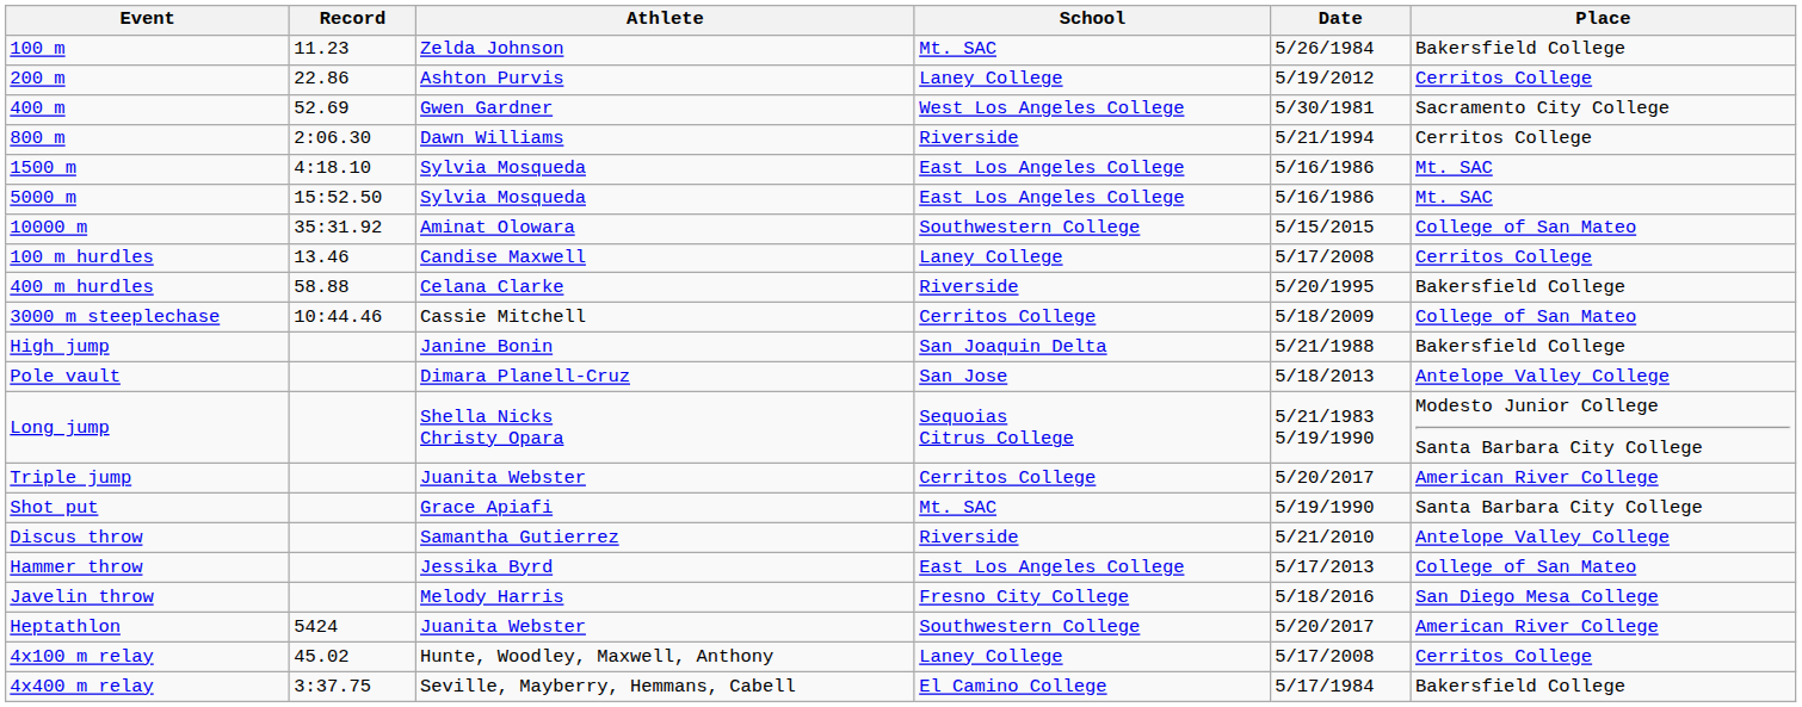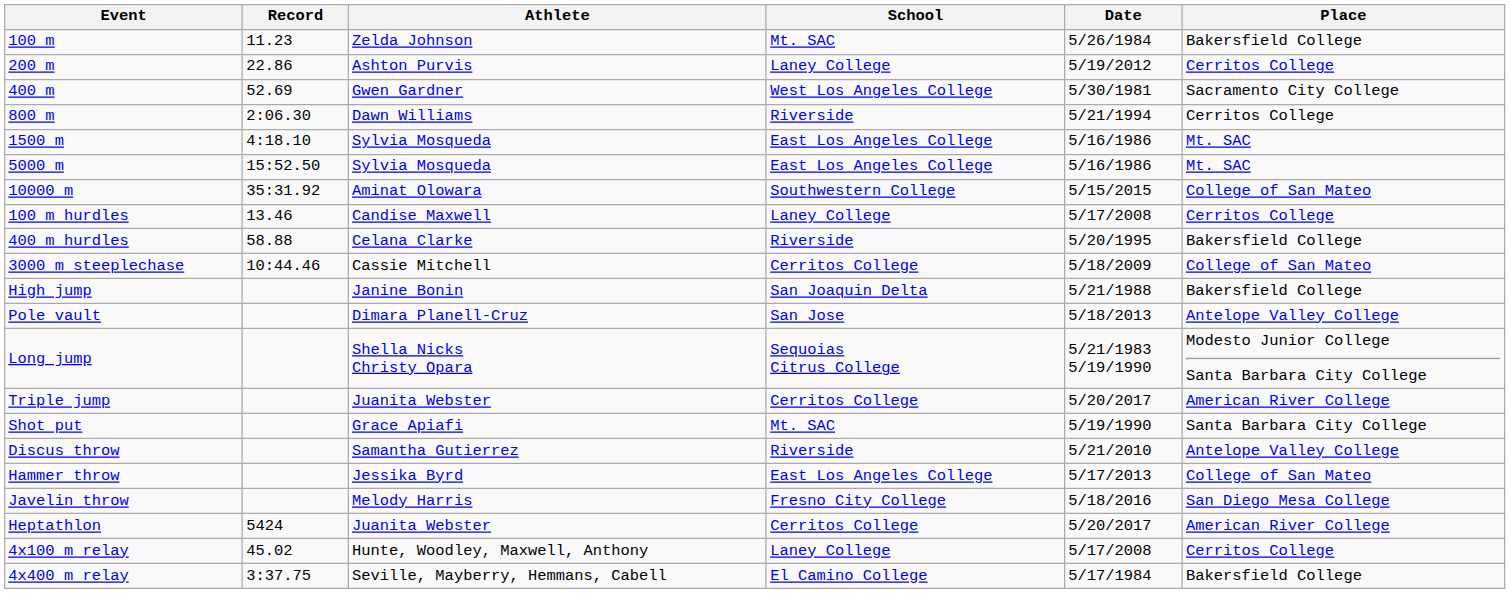 <table class="wikitable" style="font-size:95%; width: 95%;">
 <tr>
 <th>Event</th>
 <th>Record</th>
 <th>Athlete</th>
 <th>School</th>
 <th>Date</th>
 <th>Place</th>
 </tr>
 <tr>
 <td><a href='#'>100 m</a></td>
 <td>11.23</td>
 <td><a href='#'>Zelda Johnson</a></td>
 <td><a href='#'>Mt. SAC</a></td>
 <td>5/26/1984</td>
 <td>Bakersfield College</td>
 </tr>
 <tr>
 <td><a href='#'>200 m</a></td>
 <td>22.86</td>
 <td><a href='#'>Ashton Purvis</a></td>
 <td><a href='#'>Laney College</a></td>
 <td>5/19/2012</td>
 <td><a href='#'>Cerritos College</a></td>
 </tr>
 <tr>
 <td><a href='#'>400 m</a></td>
 <td>52.69</td>
 <td><a href='#'>Gwen Gardner</a></td>
 <td><a href='#'>West Los Angeles College</a></td>
 <td>5/30/1981</td>
 <td>Sacramento City College</td>
 </tr>
 <tr>
 <td><a href='#'>800 m</a></td>
 <td>2:06.30</td>
 <td><a href='#'>Dawn Williams</a></td>
 <td><a href='#'>Riverside</a></td>
 <td>5/21/1994</td>
 <td>Cerritos College</td>
 </tr>
 <tr>
 <td><a href='#'>1500 m</a></td>
 <td>4:18.10</td>
 <td><a href='#'>Sylvia Mosqueda</a></td>
 <td><a href='#'>East Los Angeles College</a></td>
 <td>5/16/1986</td>
 <td><a href='#'>Mt. SAC</a></td>
 </tr>
 <tr>
 <td><a href='#'>5000 m</a></td>
 <td>15:52.50</td>
 <td><a href='#'>Sylvia Mosqueda</a></td>
 <td><a href='#'>East Los Angeles College</a></td>
 <td>5/16/1986</td>
 <td><a href='#'>Mt. SAC</a></td>
 </tr>
 <tr>
 <td><a href='#'>10000 m</a></td>
 <td>35:31.92</td>
 <td><a href='#'>Aminat Olowara</a> </td>
 <td><a href='#'>Southwestern College</a></td>
 <td>5/15/2015</td>
 <td><a href='#'>College of San Mateo</a></td>
 </tr>
 <tr>
 <td><a href='#'>100 m hurdles</a></td>
 <td>13.46</td>
 <td><a href='#'>Candise Maxwell</a></td>
 <td><a href='#'>Laney College</a></td>
 <td>5/17/2008</td>
 <td><a href='#'>Cerritos College</a></td>
 </tr>
 <tr>
 <td><a href='#'>400 m hurdles</a></td>
 <td>58.88</td>
 <td><a href='#'>Celana Clarke</a></td>
 <td><a href='#'>Riverside</a></td>
 <td>5/20/1995</td>
 <td>Bakersfield College</td>
 </tr>
 <tr>
 <td><a href='#'>3000 m steeplechase</a></td>
 <td>10:44.46</td>
 <td>Cassie Mitchell</td>
 <td><a href='#'>Cerritos College</a></td>
 <td>5/18/2009</td>
 <td><a href='#'>College of San Mateo</a></td>
 </tr>
 <tr>
 <td><a href='#'>High jump</a></td>
 <td></td>
 <td><a href='#'>Janine Bonin</a></td>
 <td><a href='#'>San Joaquin Delta</a></td>
 <td>5/21/1988</td>
 <td>Bakersfield College</td>
 </tr>
 <tr>
 <td><a href='#'>Pole vault</a></td>
 <td></td>
 <td><a href='#'>Dimara Planell-Cruz</a></td>
 <td><a href='#'>San Jose</a></td>
 <td>5/18/2013</td>
 <td><a href='#'>Antelope Valley College</a></td>
 </tr>
 <tr>
 <td><a href='#'>Long jump</a></td>
 <td></td>
 <td><a href='#'>Shella Nicks</a><br><a href='#'>Christy Opara</a> </td>
 <td><a href='#'>Sequoias</a><br><a href='#'>Citrus College</a></td>
 <td>5/21/1983<br> 5/19/1990</td>
 <td>Modesto Junior College <hr> Santa Barbara City College</td>
 </tr>
 <tr>
 <td><a href='#'>Triple jump</a></td>
 <td></td>
 <td><a href='#'>Juanita Webster</a></td>
 <td><a href='#'>Cerritos College</a></td>
 <td>5/20/2017</td>
 <td><a href='#'>American River College</a></td>
 </tr>
 <tr>
 <td><a href='#'>Shot put</a></td>
 <td></td>
 <td><a href='#'>Grace Apiafi</a> </td>
 <td><a href='#'>Mt. SAC</a></td>
 <td>5/19/1990</td>
 <td>Santa Barbara City College</td>
 </tr>
 <tr>
 <td><a href='#'>Discus throw</a></td>
 <td></td>
 <td><a href='#'>Samantha Gutierrez</a></td>
 <td><a href='#'>Riverside</a></td>
 <td>5/21/2010</td>
 <td><a href='#'>Antelope Valley College</a></td>
 </tr>
 <tr>
 <td><a href='#'>Hammer throw</a></td>
 <td></td>
 <td><a href='#'>Jessika Byrd</a></td>
 <td><a href='#'>East Los Angeles College</a></td>
 <td>5/17/2013</td>
 <td><a href='#'>College of San Mateo</a></td>
 </tr>
 <tr>
 <td><a href='#'>Javelin throw</a></td>
 <td></td>
 <td><a href='#'>Melody Harris</a></td>
 <td><a href='#'>Fresno City College</a></td>
 <td>5/18/2016</td>
 <td><a href='#'>San Diego Mesa College</a></td>
 </tr>
 <tr>
 <td><a href='#'>Heptathlon</a></td>
 <td>5424</td>
 <td><a href='#'>Juanita Webster</a></td>
-<td><a href='#'>Southwestern College</a></td>
+<td><a href='#'>Cerritos College</a></td>
 <td>5/20/2017</td>
 <td><a href='#'>American River College</a></td>
 </tr>
 <tr>
 <td><a href='#'>4x100 m relay</a></td>
 <td>45.02</td>
 <td>Hunte, Woodley, Maxwell, Anthony</td>
 <td><a href='#'>Laney College</a></td>
 <td>5/17/2008</td>
 <td><a href='#'>Cerritos College</a></td>
 </tr>
 <tr>
 <td><a href='#'>4x400 m relay</a></td>
 <td>3:37.75</td>
 <td>Seville, Mayberry, Hemmans, Cabell</td>
 <td><a href='#'>El Camino College</a></td>
 <td>5/17/1984</td>
 <td>Bakersfield College</td>
 </tr>
 </table>
